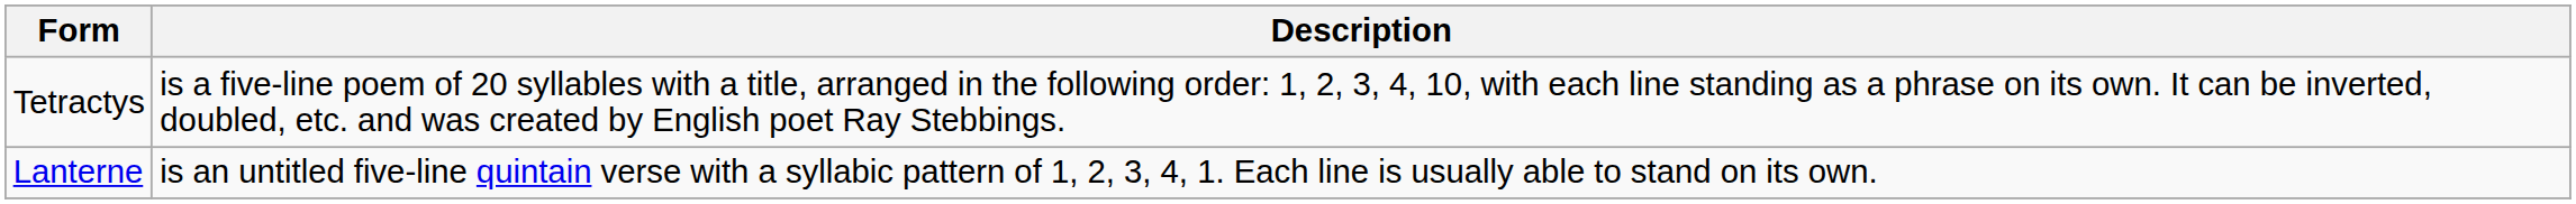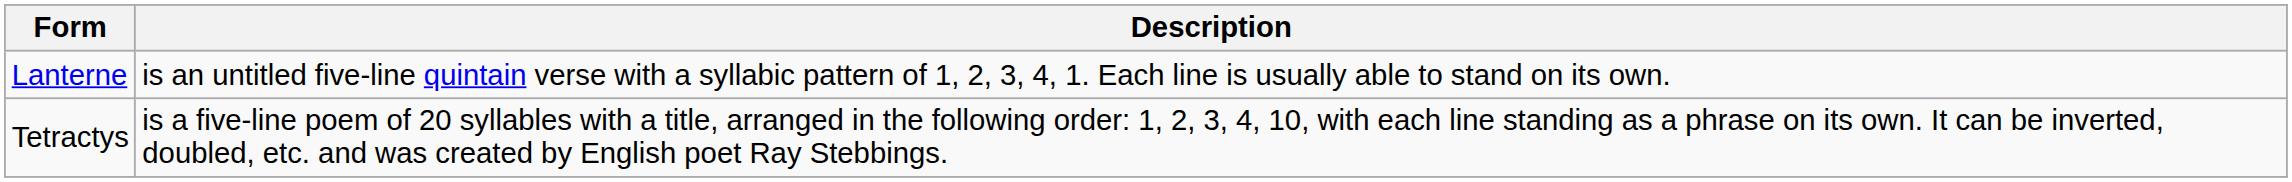 <table class="wikitable">
 <tr>
 <th>Form</th>
 <th>Description</th>
 </tr>
 <tr>
+<td><a href='#'>Lanterne</a></td>
+<td>is an untitled five-line <a href='#'>quintain</a> verse with a syllabic pattern of 1, 2, 3, 4, 1.  Each line is usually able to stand on its own.</td>
+</tr>
+<tr>
 <td>Tetractys</td>
 <td>is a five-line poem of 20 syllables with a title, arranged in the following order: 1, 2, 3, 4, 10, with each line standing as a phrase on its own. It can be inverted, doubled, etc. and was created by English poet Ray Stebbings.</td>
 </tr>
-<tr>
-<td><a href='#'>Lanterne</a></td>
-<td>is an untitled five-line <a href='#'>quintain</a> verse with a syllabic pattern of 1, 2, 3, 4, 1.  Each line is usually able to stand on its own.</td>
-</tr>
 </table>
